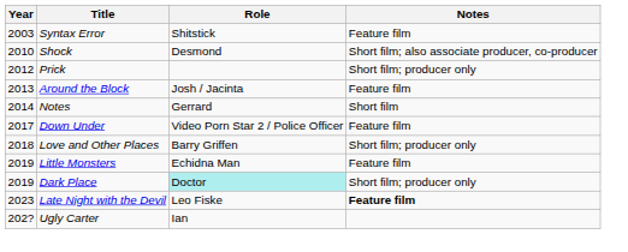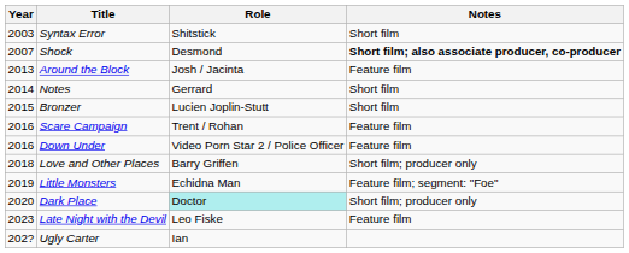 <table class="wikitable plainrowheaders sortable">
 <tr>
 <th scope="col">Year</th>
 <th scope="col">Title</th>
 <th scope="col">Role</th>
 <th class="unsortable">Notes</th>
 </tr>
 <tr>
 <td>2003</td>
 <td><em>Syntax Error</em></td>
 <td>Shitstick</td>
-<td>Feature film</td>
+<td>Short film</td>
 </tr>
 <tr>
-<td>2010</td>
+<td>2007</td>
 <td><em>Shock</em></td>
 <td>Desmond</td>
-<td>Short film; also associate producer, co-producer</td>
-</tr>
-<tr>
-<td>2012</td>
-<td><em>Prick</em></td>
-<td></td>
-<td>Short film; producer only</td>
+<td><strong>Short film; also associate producer, co-producer</strong></td>
 </tr>
 <tr>
 <td>2013</td>
 <td><em><a href='#'>Around the Block</a></em></td>
 <td>Josh / Jacinta</td>
 <td>Feature film</td>
 </tr>
 <tr>
 <td>2014</td>
 <td><em>Notes</em></td>
 <td>Gerrard</td>
 <td>Short film</td>
 </tr>
 <tr>
-<td>2017</td>
+<td>2015</td>
+<td><em>Bronzer</em></td>
+<td>Lucien Joplin-Stutt</td>
+<td>Short film</td>
+</tr>
+<tr>
+<td>2016</td>
+<td><em><a href='#'>Scare Campaign</a></em></td>
+<td>Trent / Rohan</td>
+<td>Feature film</td>
+</tr>
+<tr>
+<td>2016</td>
 <td><em><a href='#'>Down Under</a></em></td>
 <td>Video Porn Star 2 / Police Officer</td>
 <td>Feature film</td>
 </tr>
 <tr>
 <td>2018</td>
 <td><em>Love and Other Places</em></td>
 <td>Barry Griffen</td>
 <td>Short film; producer only</td>
 </tr>
 <tr>
 <td>2019</td>
 <td><em><a href='#'>Little Monsters</a></em></td>
 <td>Echidna Man</td>
-<td>Feature film</td>
+<td>Feature film; segment: "Foe"</td>
 </tr>
 <tr>
-<td>2019</td>
+<td>2020</td>
 <td><em><a href='#'>Dark Place</a></em></td>
 <td style="background: paleturquoise;">Doctor</td>
 <td>Short film; producer only</td>
 </tr>
 <tr>
 <td>2023</td>
 <td><em><a href='#'>Late Night with the Devil</a></em></td>
 <td>Leo Fiske</td>
-<td><strong>Feature film</strong></td>
+<td>Feature film</td>
 </tr>
 <tr>
 <td>202?</td>
 <td><em>Ugly Carter</em></td>
 <td>Ian</td>
 <td></td>
 </tr>
 </table>
